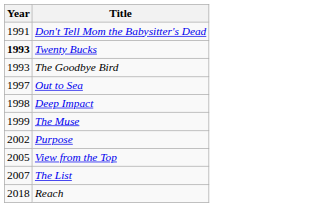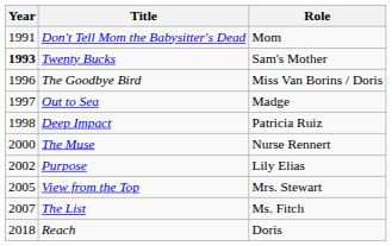 <table class="wikitable sortable">
 <tr>
 <th>Year</th>
 <th>Title</th>
+<th>Role</th>
 </tr>
 <tr>
 <td>1991</td>
 <td><em><a href='#'>Don't Tell Mom the Babysitter's Dead</a></em></td>
+<td>Mom</td>
 </tr>
 <tr>
 <td><strong>1993</strong></td>
 <td><em><a href='#'>Twenty Bucks</a></em></td>
+<td>Sam's Mother</td>
 </tr>
 <tr>
-<td>1993</td>
+<td>1996</td>
 <td><em>The Goodbye Bird</em></td>
+<td>Miss Van Borins / Doris</td>
 </tr>
 <tr>
 <td>1997</td>
 <td><em><a href='#'>Out to Sea</a></em></td>
+<td>Madge</td>
 </tr>
 <tr>
 <td>1998</td>
 <td><a href='#'><em>Deep Impact</em></a></td>
+<td>Patricia Ruiz</td>
 </tr>
 <tr>
-<td>1999</td>
+<td>2000</td>
 <td><a href='#'><em>The Muse</em></a></td>
+<td>Nurse Rennert</td>
 </tr>
 <tr>
 <td>2002</td>
 <td><a href='#'><em>Purpose</em></a></td>
+<td>Lily Elias</td>
 </tr>
 <tr>
 <td>2005</td>
 <td><em><a href='#'>View from the Top</a></em></td>
+<td>Mrs. Stewart</td>
 </tr>
 <tr>
 <td>2007</td>
 <td><a href='#'><em>The List</em></a></td>
+<td>Ms. Fitch</td>
 </tr>
 <tr>
 <td>2018</td>
 <td><em>Reach</em></td>
+<td>Doris</td>
 </tr>
 </table>
